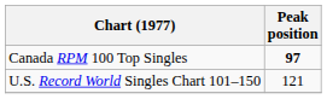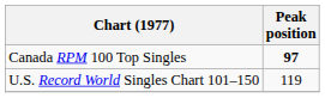 <table class="wikitable">
 <tr>
 <th align="left">Chart (1977)</th>
 <th style="text-align:center;">Peak<br>position</th>
 </tr>
 <tr>
 <td align="left">Canada <em><a href='#'>RPM</a></em> 100 Top Singles </td>
 <td style="text-align:center;"><strong>97</strong></td>
 </tr>
 <tr>
 <td align="left">U.S. <em><a href='#'>Record World</a></em> Singles Chart 101–150 </td>
-<td style="text-align:center;">121</td>
+<td style="text-align:center;">119</td>
 </tr>
 <tr>
 </tr>
 </table>
